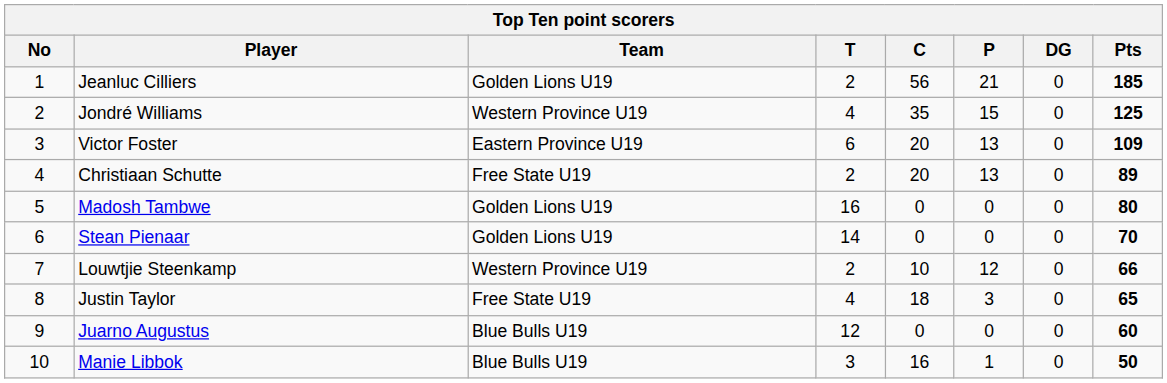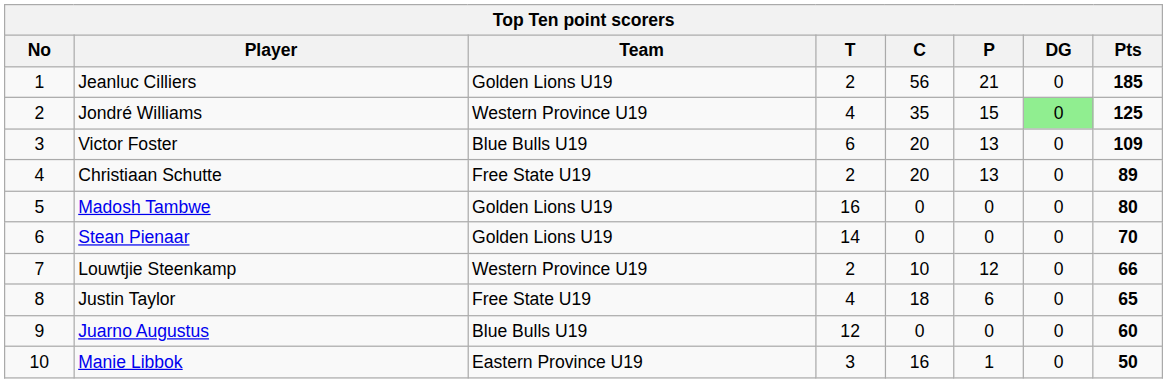 <table class="wikitable sortable" style="text-align:center; line-height:130%; font-size:90%; width:60%;">
 <tr>
 <th colspan="100%">Top Ten point scorers</th>
 </tr>
 <tr>
 <th style="width:6%;">No</th>
 <th style="width:34%;">Player</th>
 <th style="width:30%;">Team</th>
 <th style="width:6%;">T</th>
 <th style="width:6%;">C</th>
 <th style="width:6%;">P</th>
 <th style="width:6%;">DG</th>
 <th style="width:6%;">Pts<br></th>
 </tr>
 <tr>
 <td>1</td>
 <td style="text-align:left;">Jeanluc Cilliers</td>
 <td style="text-align:left;">Golden Lions U19</td>
 <td>2</td>
 <td>56</td>
 <td>21</td>
 <td>0</td>
 <td><strong>185</strong></td>
 </tr>
 <tr>
 <td>2</td>
 <td style="text-align:left;">Jondré Williams</td>
 <td style="text-align:left;">Western Province U19</td>
 <td>4</td>
 <td>35</td>
 <td>15</td>
-<td>0</td>
+<td style="background: lightgreen;">0</td>
 <td><strong>125</strong></td>
 </tr>
 <tr>
 <td>3</td>
 <td style="text-align:left;">Victor Foster</td>
-<td style="text-align:left;">Eastern Province U19</td>
+<td style="text-align:left;">Blue Bulls U19</td>
 <td>6</td>
 <td>20</td>
 <td>13</td>
 <td>0</td>
 <td><strong>109</strong></td>
 </tr>
 <tr>
 <td>4</td>
 <td style="text-align:left;">Christiaan Schutte</td>
 <td style="text-align:left;">Free State U19</td>
 <td>2</td>
 <td>20</td>
 <td>13</td>
 <td>0</td>
 <td><strong>89</strong></td>
 </tr>
 <tr>
 <td>5</td>
 <td style="text-align:left;"><a href='#'>Madosh Tambwe</a></td>
 <td style="text-align:left;">Golden Lions U19</td>
 <td>16</td>
 <td>0</td>
 <td>0</td>
 <td>0</td>
 <td><strong>80</strong></td>
 </tr>
 <tr>
 <td>6</td>
 <td style="text-align:left;"><a href='#'>Stean Pienaar</a></td>
 <td style="text-align:left;">Golden Lions U19</td>
 <td>14</td>
 <td>0</td>
 <td>0</td>
 <td>0</td>
 <td><strong>70</strong></td>
 </tr>
 <tr>
 <td>7</td>
 <td style="text-align:left;">Louwtjie Steenkamp</td>
 <td style="text-align:left;">Western Province U19</td>
 <td>2</td>
 <td>10</td>
 <td>12</td>
 <td>0</td>
 <td><strong>66</strong></td>
 </tr>
 <tr>
 <td>8</td>
 <td style="text-align:left;">Justin Taylor</td>
 <td style="text-align:left;">Free State U19</td>
 <td>4</td>
 <td>18</td>
-<td>3</td>
+<td>6</td>
 <td>0</td>
 <td><strong>65</strong></td>
 </tr>
 <tr>
 <td>9</td>
 <td style="text-align:left;"><a href='#'>Juarno Augustus</a></td>
 <td style="text-align:left;">Blue Bulls U19</td>
 <td>12</td>
 <td>0</td>
 <td>0</td>
 <td>0</td>
 <td><strong>60</strong></td>
 </tr>
 <tr>
 <td>10</td>
 <td style="text-align:left;"><a href='#'>Manie Libbok</a></td>
-<td style="text-align:left;">Blue Bulls U19</td>
+<td style="text-align:left;">Eastern Province U19</td>
 <td>3</td>
 <td>16</td>
 <td>1</td>
 <td>0</td>
 <td><strong>50</strong></td>
 </tr>
 </table>
